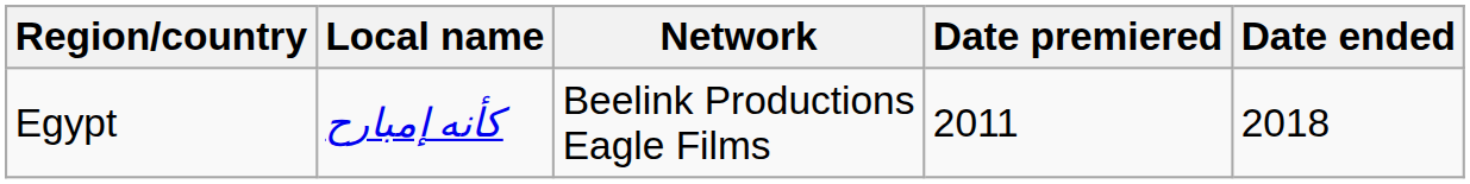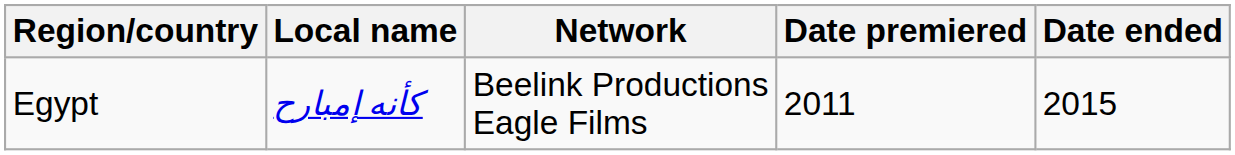 <table class="wikitable">
 <tr>
 <th>Region/country</th>
 <th>Local name</th>
 <th>Network</th>
 <th>Date premiered</th>
 <th>Date ended</th>
 </tr>
 <tr>
 <td>Egypt</td>
 <td><em><a href='#'>كأنه إمبارح</a></em></td>
 <td>Beelink Productions<br>Eagle Films</td>
 <td>2011</td>
-<td>2018</td>
+<td>2015</td>
 </tr>
 </table>
